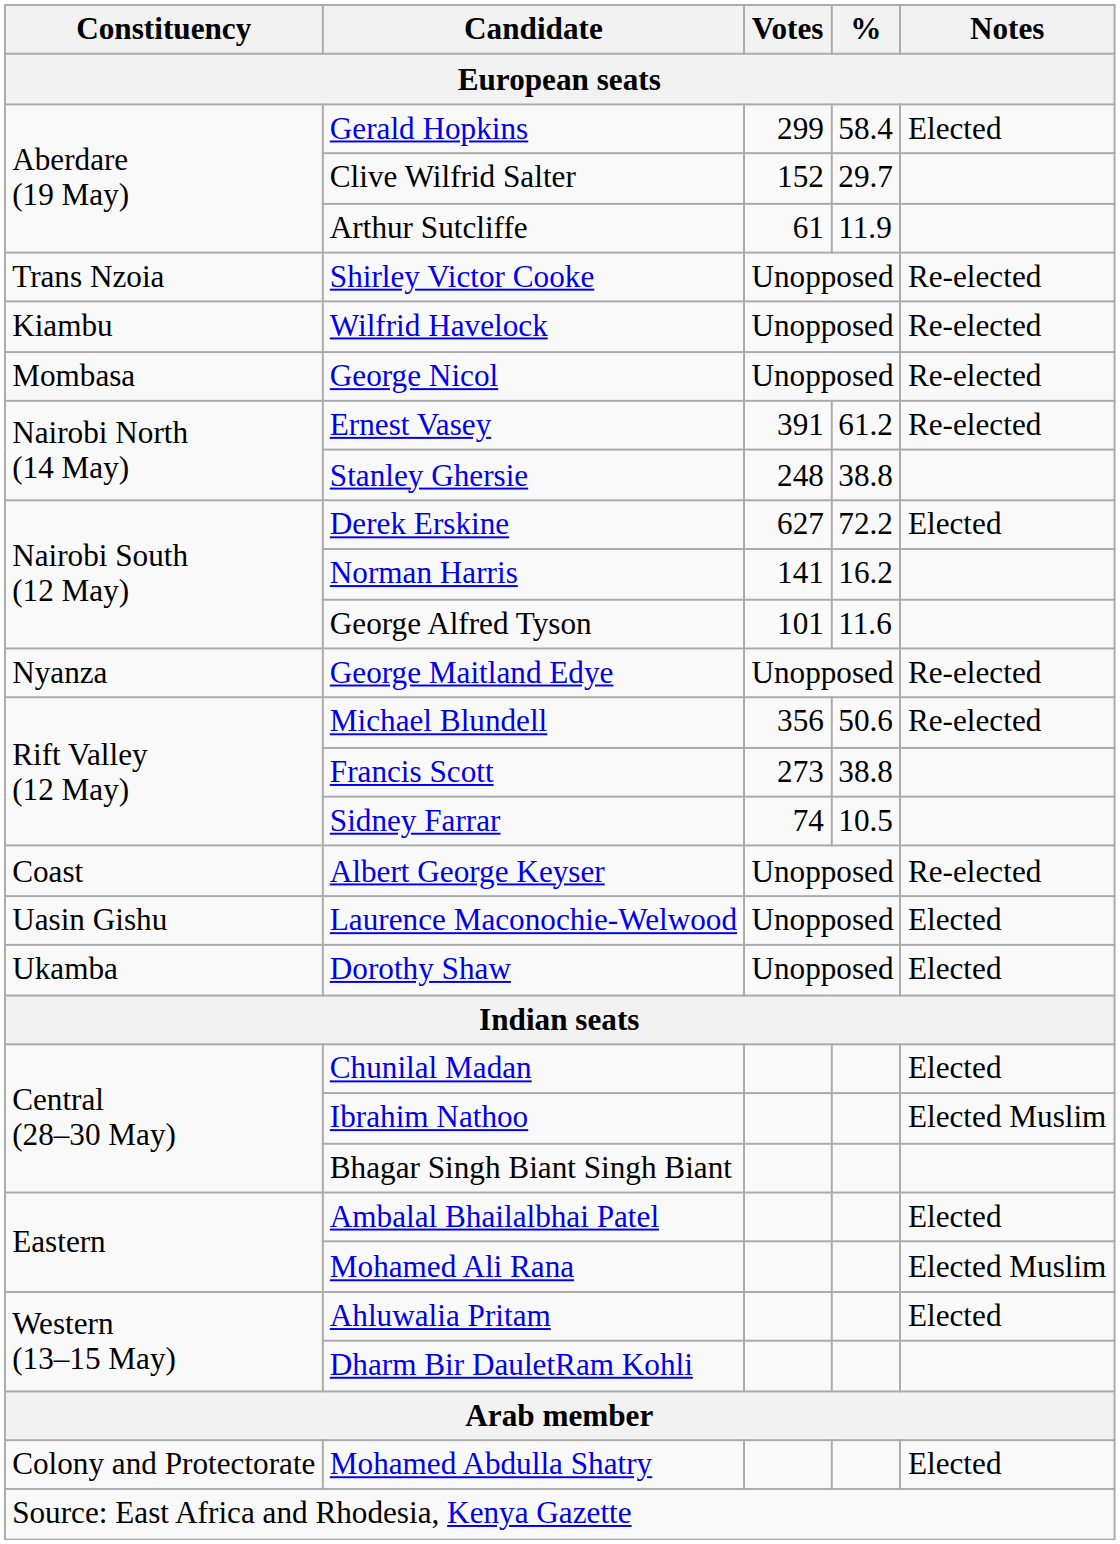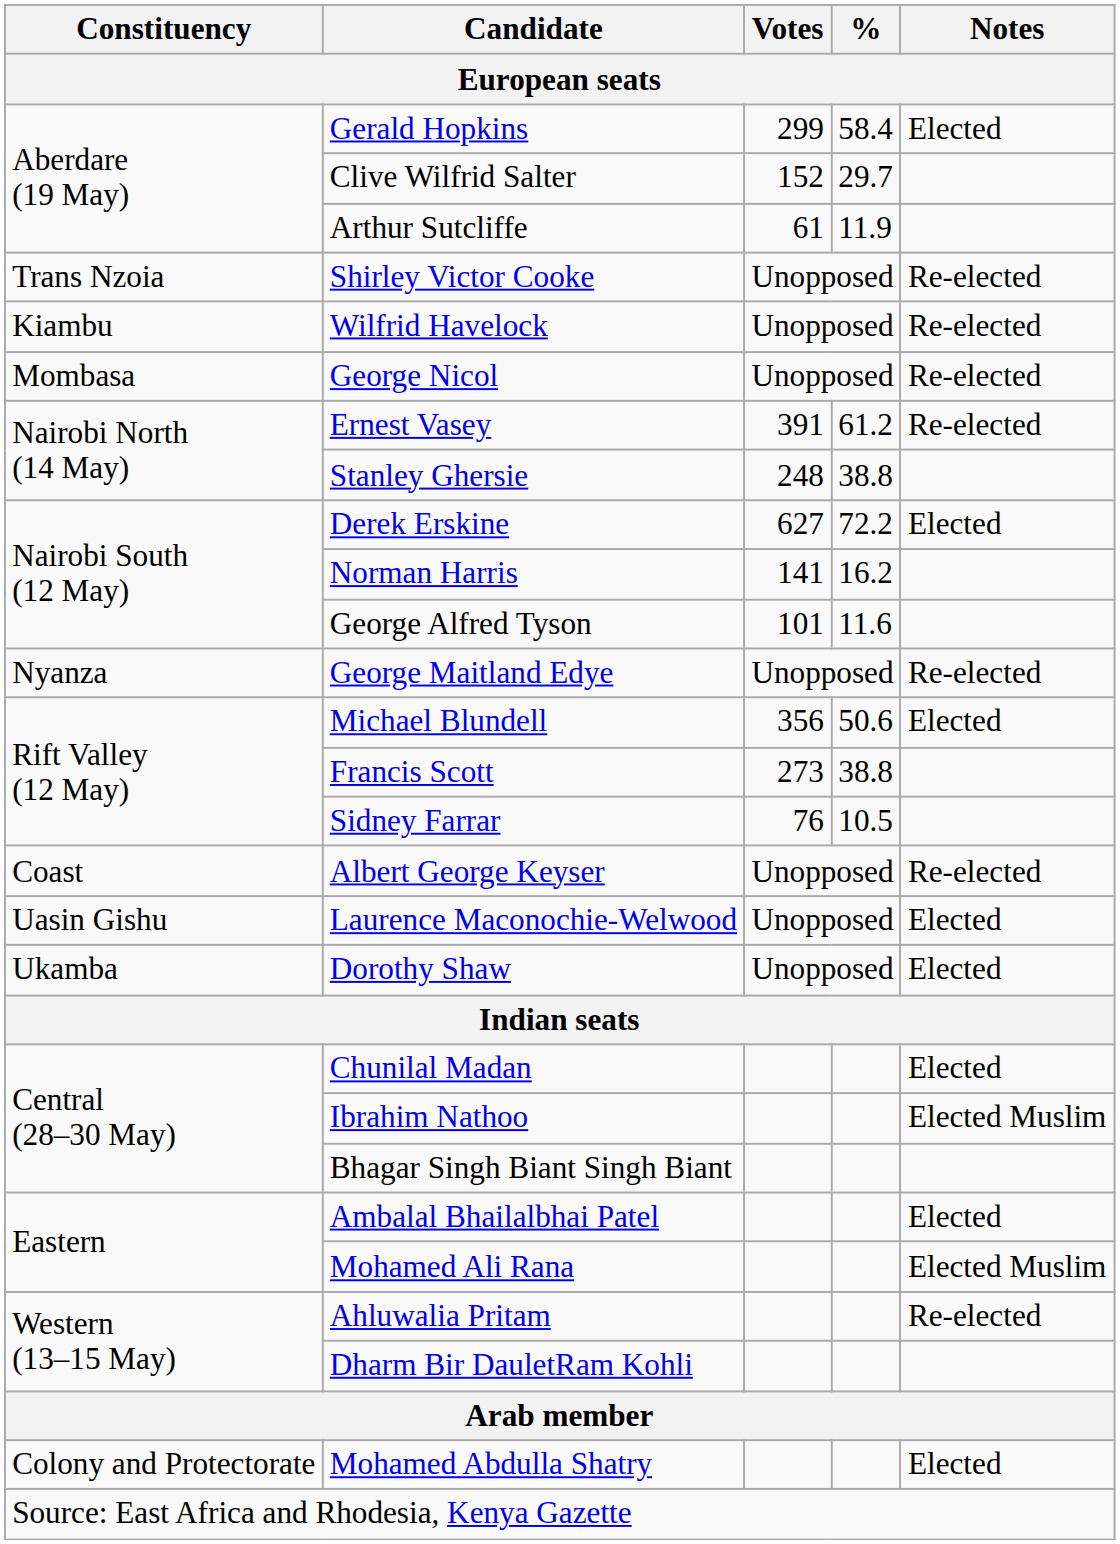 <table class=wikitable>
 <tr>
 <th>Constituency</th>
 <th>Candidate</th>
 <th>Votes</th>
 <th>%</th>
 <th>Notes</th>
 </tr>
 <tr>
 <th colspan=5>European seats</th>
 </tr>
 <tr>
 <td rowspan=3>Aberdare<br>(19 May)</td>
 <td><a href='#'>Gerald Hopkins</a></td>
 <td align=right>299</td>
 <td>58.4</td>
 <td>Elected</td>
 </tr>
 <tr>
 <td>Clive Wilfrid Salter</td>
 <td align=right>152</td>
 <td>29.7</td>
 <td></td>
 </tr>
 <tr>
 <td>Arthur Sutcliffe</td>
 <td align=right>61</td>
 <td>11.9</td>
 <td></td>
 </tr>
 <tr>
 <td>Trans Nzoia</td>
 <td><a href='#'>Shirley Victor Cooke</a></td>
 <td colspan=2 align=center>Unopposed</td>
 <td>Re-elected</td>
 </tr>
 <tr>
 <td>Kiambu</td>
 <td><a href='#'>Wilfrid Havelock</a></td>
 <td colspan=2 align=center>Unopposed</td>
 <td>Re-elected</td>
 </tr>
 <tr>
 <td>Mombasa</td>
 <td><a href='#'>George Nicol</a></td>
 <td colspan=2 align=center>Unopposed</td>
 <td>Re-elected</td>
 </tr>
 <tr>
 <td rowspan=2>Nairobi North<br>(14 May)</td>
 <td><a href='#'>Ernest Vasey</a></td>
 <td align=right>391</td>
 <td>61.2</td>
 <td>Re-elected</td>
 </tr>
 <tr>
 <td><a href='#'>Stanley Ghersie</a></td>
 <td align=right>248</td>
 <td>38.8</td>
 <td></td>
 </tr>
 <tr>
 <td rowspan=3>Nairobi South<br>(12 May)</td>
 <td><a href='#'>Derek Erskine</a></td>
 <td align=right>627</td>
 <td>72.2</td>
 <td>Elected</td>
 </tr>
 <tr>
 <td><a href='#'>Norman Harris</a></td>
 <td align=right>141</td>
 <td>16.2</td>
 <td></td>
 </tr>
 <tr>
 <td>George Alfred Tyson</td>
 <td align=right>101</td>
 <td>11.6</td>
 <td></td>
 </tr>
 <tr>
 <td>Nyanza</td>
 <td><a href='#'>George Maitland Edye</a></td>
 <td colspan=2 align=center>Unopposed</td>
 <td>Re-elected</td>
 </tr>
 <tr>
 <td rowspan=3>Rift Valley<br>(12 May)</td>
 <td><a href='#'>Michael Blundell</a></td>
 <td align=right>356</td>
 <td>50.6</td>
-<td>Re-elected</td>
+<td>Elected</td>
 </tr>
 <tr>
 <td><a href='#'>Francis Scott</a></td>
 <td align=right>273</td>
 <td>38.8</td>
 <td></td>
 </tr>
 <tr>
 <td><a href='#'>Sidney Farrar</a></td>
-<td align=right>74</td>
+<td align=right>76</td>
 <td>10.5</td>
 <td></td>
 </tr>
 <tr>
 <td>Coast</td>
 <td><a href='#'>Albert George Keyser</a></td>
 <td colspan=2 align=center>Unopposed</td>
 <td>Re-elected</td>
 </tr>
 <tr>
 <td>Uasin Gishu</td>
 <td><a href='#'>Laurence Maconochie-Welwood</a></td>
 <td colspan=2 align=center>Unopposed</td>
 <td>Elected</td>
 </tr>
 <tr>
 <td>Ukamba</td>
 <td><a href='#'>Dorothy Shaw</a></td>
 <td colspan=2 align=center>Unopposed</td>
 <td>Elected</td>
 </tr>
 <tr>
 <th colspan=5>Indian seats</th>
 </tr>
 <tr>
 <td rowspan=3>Central<br>(28–30 May)</td>
 <td><a href='#'>Chunilal Madan</a></td>
 <td></td>
 <td></td>
 <td>Elected</td>
 </tr>
 <tr>
 <td><a href='#'>Ibrahim Nathoo</a></td>
 <td></td>
 <td></td>
 <td>Elected Muslim</td>
 </tr>
 <tr>
 <td>Bhagar Singh Biant Singh Biant</td>
 <td></td>
 <td></td>
 <td></td>
 </tr>
 <tr>
 <td rowspan=2>Eastern</td>
 <td><a href='#'>Ambalal Bhailalbhai Patel</a></td>
 <td></td>
 <td></td>
 <td>Elected</td>
 </tr>
 <tr>
 <td><a href='#'>Mohamed Ali Rana</a></td>
 <td></td>
 <td></td>
 <td>Elected Muslim</td>
 </tr>
 <tr>
 <td rowspan=2>Western<br>(13–15 May)</td>
 <td><a href='#'>Ahluwalia Pritam</a></td>
 <td></td>
 <td></td>
-<td>Elected</td>
+<td>Re-elected</td>
 </tr>
 <tr>
 <td><a href='#'>Dharm Bir DauletRam Kohli</a></td>
 <td></td>
 <td></td>
 <td></td>
 </tr>
 <tr>
 <th colspan=5>Arab member</th>
 </tr>
 <tr>
 <td>Colony and Protectorate</td>
 <td><a href='#'>Mohamed Abdulla Shatry</a></td>
 <td></td>
 <td></td>
 <td>Elected</td>
 </tr>
 <tr>
 <td align=left colspan=5>Source: East Africa and Rhodesia, <a href='#'>Kenya Gazette</a></td>
 </tr>
 </table>
